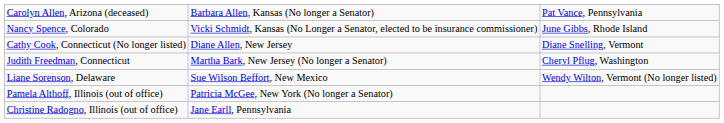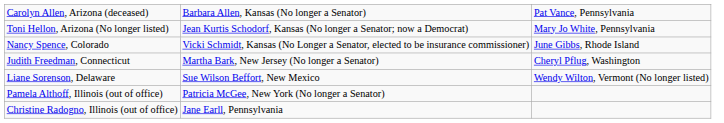 <table class=wikitable>
 <tr>
 <td><a href='#'>Carolyn Allen</a>, Arizona  (deceased)</td>
 <td><a href='#'>Barbara Allen</a>, Kansas  (No longer a Senator)</td>
 <td><a href='#'>Pat Vance</a>, Pennsylvania</td>
 </tr>
 <tr>
+<td><a href='#'>Toni Hellon</a>, Arizona (No longer listed)</td>
+<td><a href='#'>Jean Kurtis Schodorf</a>, Kansas (No longer a Senator; now a Democrat)</td>
+<td><a href='#'>Mary Jo White</a>, Pennsylvania</td>
+</tr>
+<tr>
 <td><a href='#'>Nancy Spence</a>, Colorado</td>
 <td><a href='#'>Vicki Schmidt</a>, Kansas (No Longer a Senator, elected to be insurance commissioner)</td>
 <td><a href='#'>June Gibbs</a>, Rhode Island</td>
-</tr>
-<tr>
-<td><a href='#'>Cathy Cook</a>, Connecticut (No longer listed)</td>
-<td><a href='#'>Diane Allen</a>, New Jersey</td>
-<td><a href='#'>Diane Snelling</a>, Vermont</td>
 </tr>
 <tr>
 <td><a href='#'>Judith Freedman</a>, Connecticut</td>
 <td><a href='#'>Martha Bark</a>, New Jersey (No longer a Senator)</td>
 <td><a href='#'>Cheryl Pflug</a>, Washington</td>
 </tr>
 <tr>
 <td><a href='#'>Liane Sorenson</a>, Delaware</td>
 <td><a href='#'>Sue Wilson Beffort</a>, New Mexico</td>
 <td><a href='#'>Wendy Wilton</a>, Vermont (No longer listed)</td>
 </tr>
 <tr>
 <td><a href='#'>Pamela Althoff</a>, Illinois (out of office)</td>
 <td><a href='#'>Patricia McGee</a>, New York (No longer a Senator)</td>
 <td></td>
 </tr>
 <tr>
 <td><a href='#'>Christine Radogno</a>, Illinois  (out of office)</td>
 <td><a href='#'>Jane Earll</a>, Pennsylvania</td>
 <td></td>
 </tr>
 </table>
